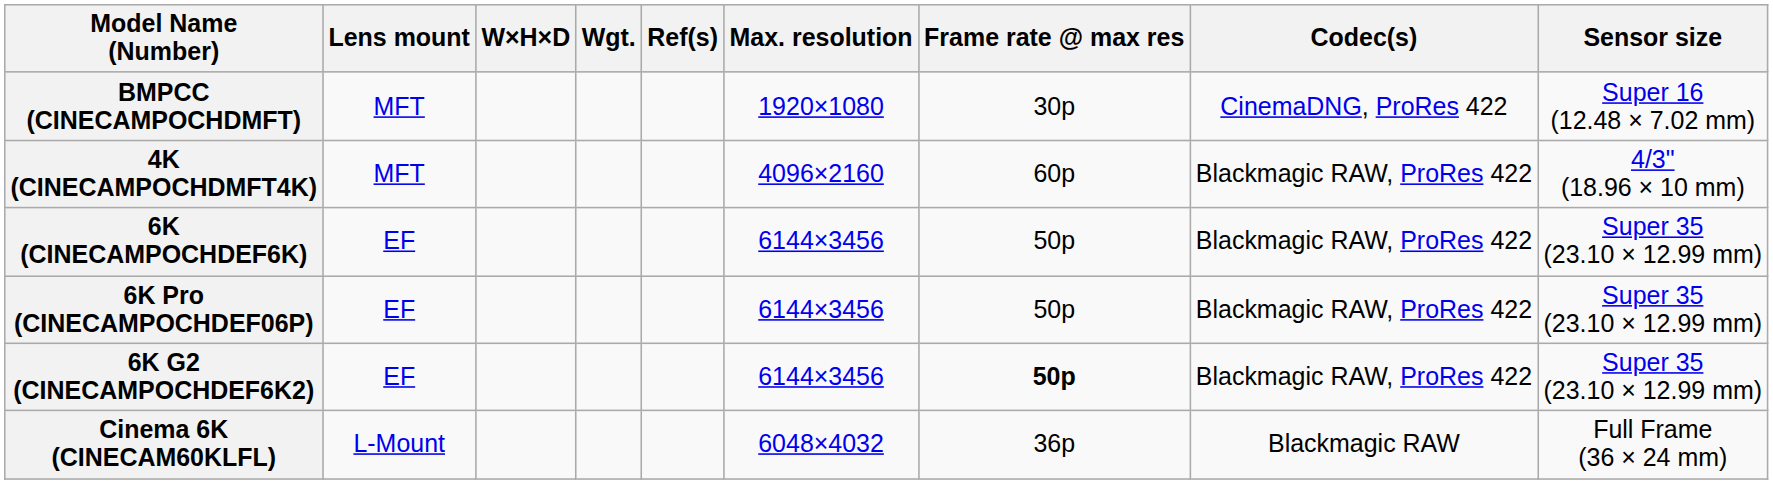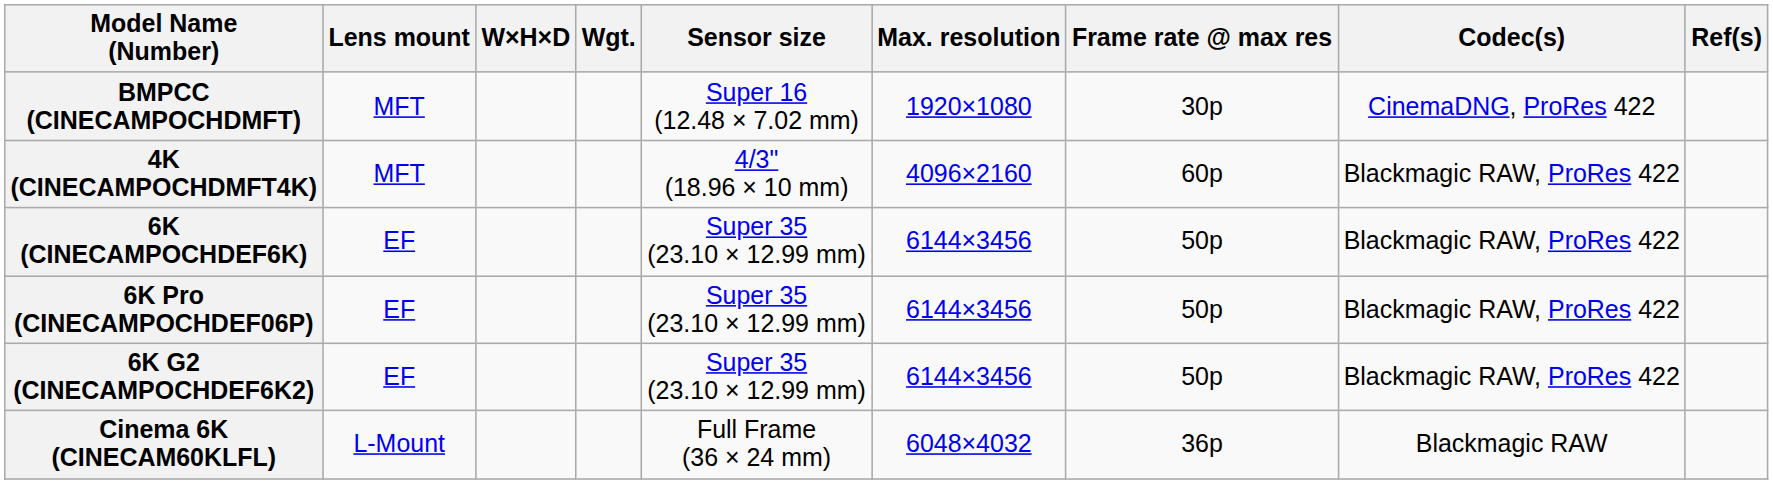 <table class="wikitable sortable" style="font-size:100%;text-align:center;">
 <tr>
 <th>Model Name<br>(Number)</th>
 <th>Lens mount</th>
 <th>W×H×D</th>
 <th>Wgt.</th>
-<th class="unsortable">Ref(s)</th>
+<th>Sensor size</th>
 <th>Max. resolution</th>
 <th>Frame rate @ max res</th>
 <th>Codec(s)</th>
-<th>Sensor size</th>
+<th class="unsortable">Ref(s)</th>
 </tr>
 <tr>
 <th>BMPCC<br>(CINECAMPOCHDMFT)</th>
 <td><a href='#'>MFT</a></td>
 <td></td>
 <td></td>
-<td></td>
+<td><a href='#'>Super 16</a><br>(12.48 × 7.02 mm)</td>
 <td><a href='#'>1920×1080</a></td>
 <td>30p</td>
 <td><a href='#'>CinemaDNG</a>, <a href='#'>ProRes</a> 422</td>
-<td><a href='#'>Super 16</a><br>(12.48 × 7.02 mm)</td>
+<td></td>
 </tr>
 <tr>
 <th>4K<br>(CINECAMPOCHDMFT4K)</th>
 <td><a href='#'>MFT</a></td>
 <td></td>
 <td></td>
-<td></td>
+<td><a href='#'>4/3"</a><br>(18.96 × 10 mm)</td>
 <td><a href='#'>4096×2160</a></td>
 <td>60p</td>
 <td>Blackmagic RAW, <a href='#'>ProRes</a> 422</td>
-<td><a href='#'>4/3"</a><br>(18.96 × 10 mm)</td>
+<td></td>
 </tr>
 <tr>
 <th>6K<br>(CINECAMPOCHDEF6K)</th>
 <td><a href='#'>EF</a></td>
 <td></td>
 <td></td>
-<td></td>
+<td><a href='#'>Super 35</a><br>(23.10 × 12.99 mm)</td>
 <td><a href='#'>6144×3456</a></td>
 <td>50p</td>
 <td>Blackmagic RAW, <a href='#'>ProRes</a> 422</td>
-<td><a href='#'>Super 35</a><br>(23.10 × 12.99 mm)</td>
+<td></td>
 </tr>
 <tr>
 <th>6K Pro<br>(CINECAMPOCHDEF06P)</th>
 <td><a href='#'>EF</a></td>
 <td></td>
 <td></td>
-<td></td>
+<td><a href='#'>Super 35</a><br>(23.10 × 12.99 mm)</td>
 <td><a href='#'>6144×3456</a></td>
 <td>50p</td>
 <td>Blackmagic RAW, <a href='#'>ProRes</a> 422</td>
-<td><a href='#'>Super 35</a><br>(23.10 × 12.99 mm)</td>
+<td></td>
 </tr>
 <tr>
 <th>6K G2<br>(CINECAMPOCHDEF6K2)</th>
 <td><a href='#'>EF</a></td>
 <td></td>
 <td></td>
+<td><a href='#'>Super 35</a><br>(23.10 × 12.99 mm)</td>
+<td><a href='#'>6144×3456</a></td>
+<td>50p</td>
+<td>Blackmagic RAW, <a href='#'>ProRes</a> 422</td>
 <td></td>
-<td><a href='#'>6144×3456</a></td>
-<td><strong>50p</strong></td>
-<td>Blackmagic RAW, <a href='#'>ProRes</a> 422</td>
-<td><a href='#'>Super 35</a><br>(23.10 × 12.99 mm)</td>
 </tr>
 <tr>
 <th>Cinema 6K<br>(CINECAM60KLFL)</th>
 <td><a href='#'>L-Mount</a></td>
 <td></td>
 <td></td>
-<td></td>
+<td>Full Frame<br>(36 × 24 mm)</td>
 <td><a href='#'>6048×4032</a></td>
 <td>36p</td>
 <td>Blackmagic RAW</td>
-<td>Full Frame<br>(36 × 24 mm)</td>
+<td></td>
 </tr>
 </table>
